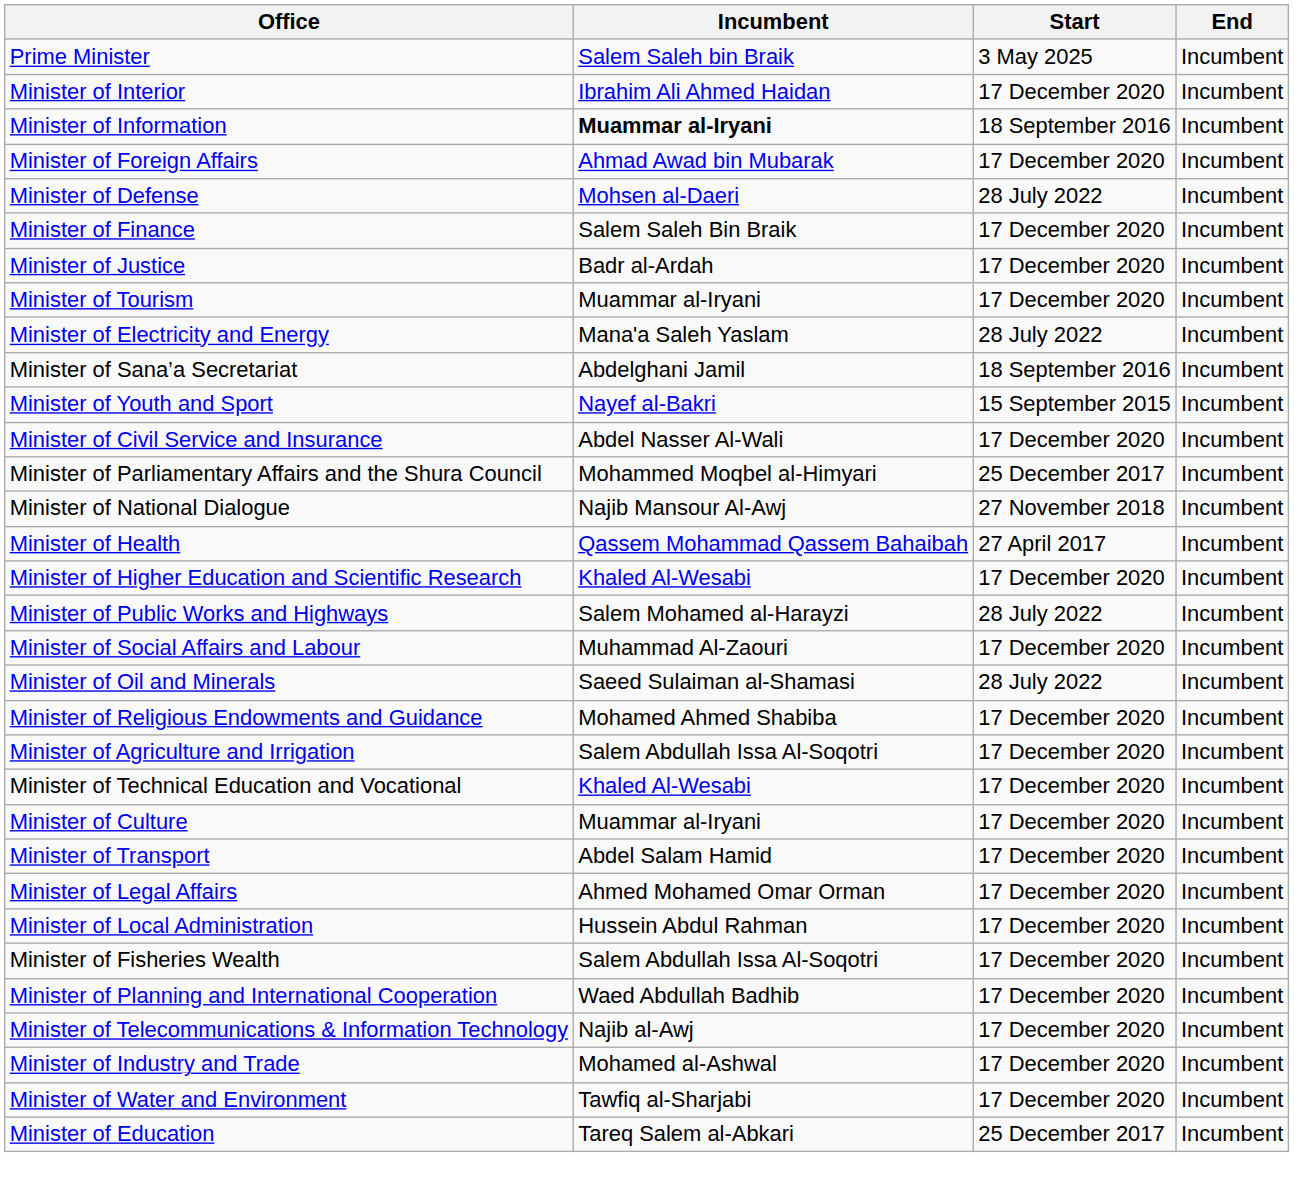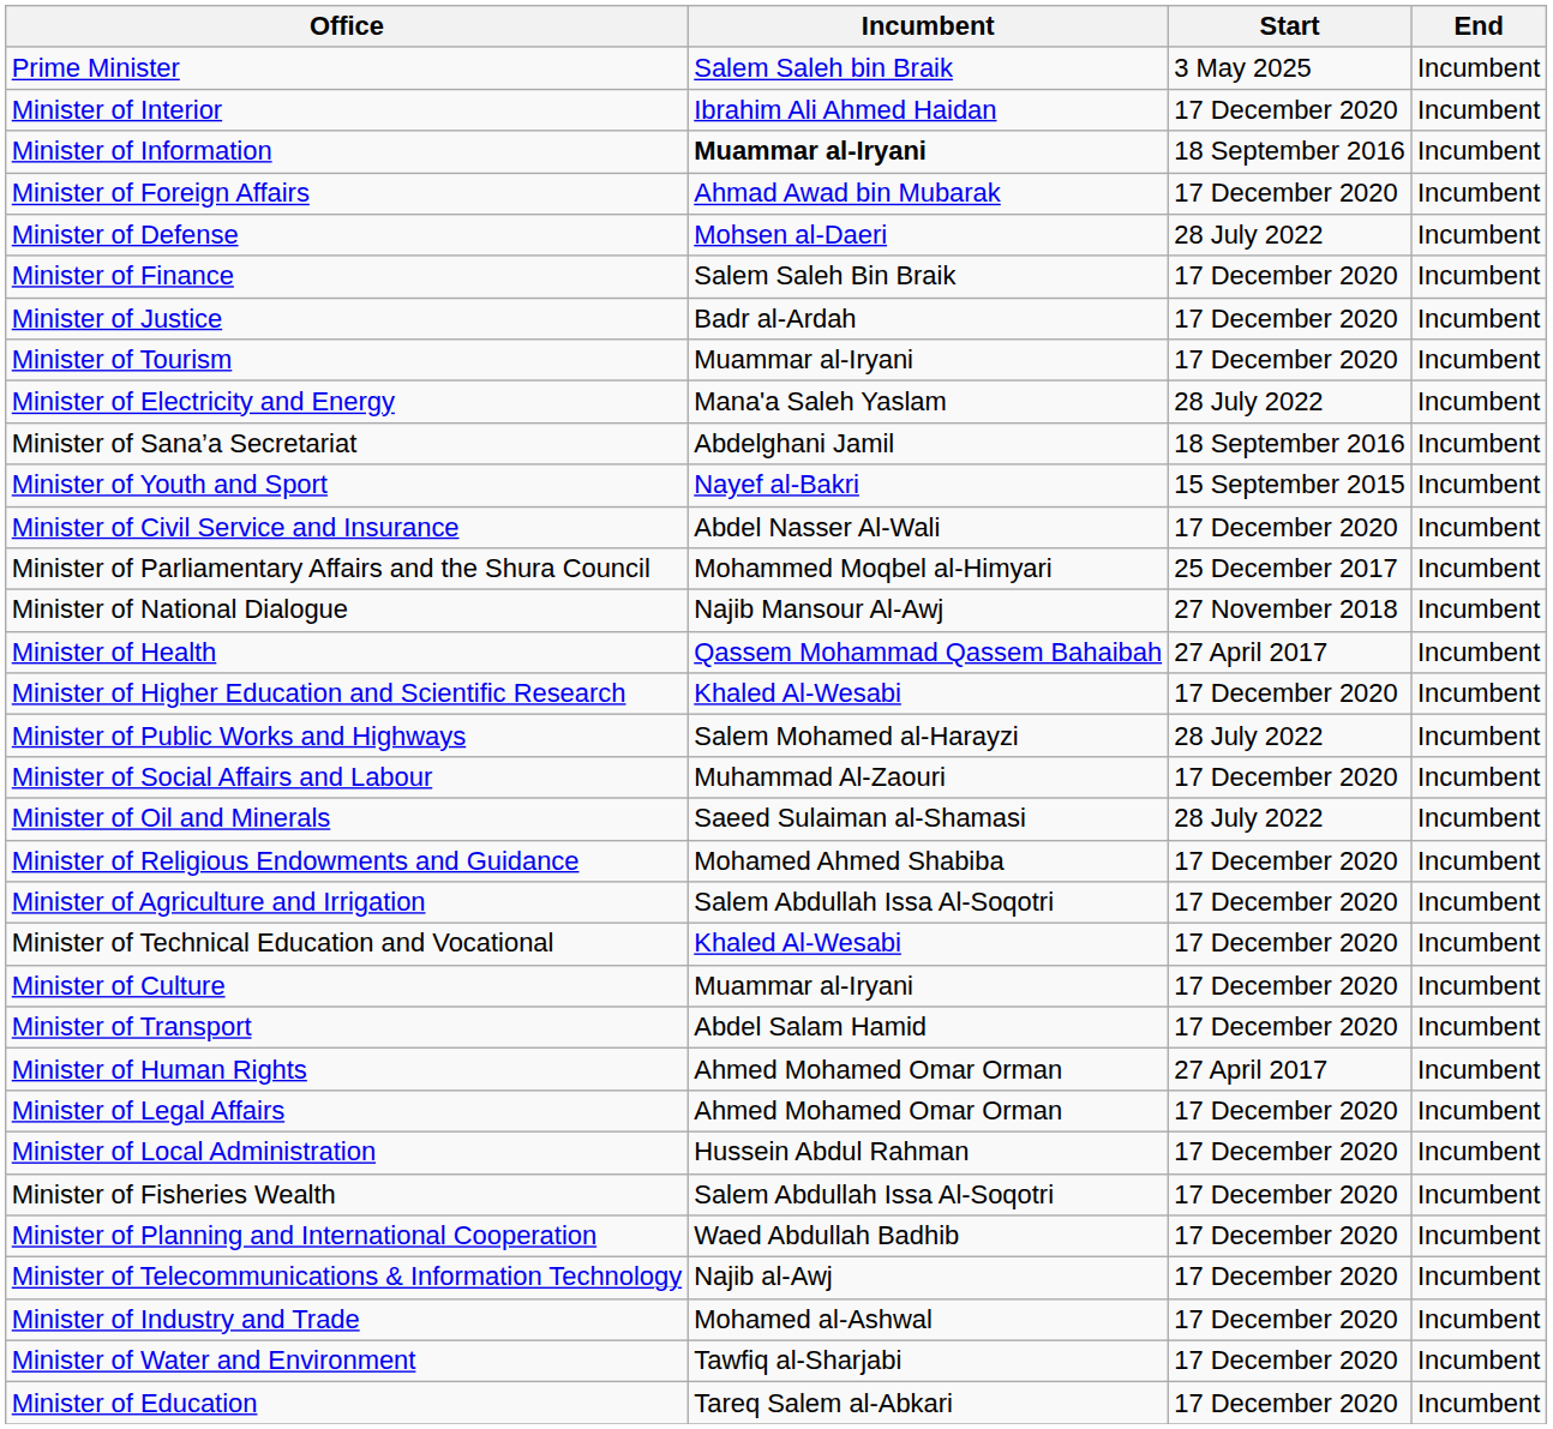 <table class="wikitable">
 <tr>
 <th>Office</th>
 <th>Incumbent</th>
 <th>Start</th>
 <th>End</th>
 </tr>
 <tr>
 <td><a href='#'>Prime Minister</a></td>
 <td><a href='#'>Salem Saleh bin Braik</a></td>
 <td>3 May 2025</td>
 <td>Incumbent</td>
 </tr>
 <tr>
 <td><a href='#'>Minister of Interior</a></td>
 <td><a href='#'>Ibrahim Ali Ahmed Haidan</a></td>
 <td>17 December 2020</td>
 <td>Incumbent</td>
 </tr>
 <tr>
 <td><a href='#'>Minister of Information</a></td>
 <td><strong>Muammar al-Iryani</strong></td>
 <td>18 September 2016</td>
 <td>Incumbent</td>
 </tr>
 <tr>
 <td><a href='#'>Minister of Foreign Affairs</a></td>
 <td><a href='#'>Ahmad Awad bin Mubarak</a></td>
 <td>17 December 2020</td>
 <td>Incumbent</td>
 </tr>
 <tr>
 <td><a href='#'>Minister of Defense</a></td>
 <td><a href='#'>Mohsen al-Daeri</a></td>
 <td>28 July 2022</td>
 <td>Incumbent</td>
 </tr>
 <tr>
 <td><a href='#'>Minister of Finance</a></td>
 <td>Salem Saleh Bin Braik</td>
 <td>17 December 2020</td>
 <td>Incumbent</td>
 </tr>
 <tr>
 <td><a href='#'>Minister of Justice</a></td>
 <td>Badr al-Ardah</td>
 <td>17 December 2020</td>
 <td>Incumbent</td>
 </tr>
 <tr>
 <td><a href='#'>Minister of Tourism</a></td>
 <td>Muammar al-Iryani</td>
 <td>17 December 2020</td>
 <td>Incumbent</td>
 </tr>
 <tr>
 <td><a href='#'>Minister of Electricity and Energy</a></td>
 <td>Mana'a Saleh Yaslam</td>
 <td>28 July 2022</td>
 <td>Incumbent</td>
 </tr>
 <tr>
 <td>Minister of Sana’a Secretariat</td>
 <td>Abdelghani Jamil</td>
 <td>18 September 2016</td>
 <td>Incumbent</td>
 </tr>
 <tr>
 <td><a href='#'>Minister of Youth and Sport</a></td>
 <td><a href='#'>Nayef al-Bakri</a></td>
 <td>15 September 2015</td>
 <td>Incumbent</td>
 </tr>
 <tr>
 <td><a href='#'>Minister of Civil Service and Insurance</a></td>
 <td>Abdel Nasser Al-Wali</td>
 <td>17 December 2020</td>
 <td>Incumbent</td>
 </tr>
 <tr>
 <td>Minister of Parliamentary Affairs and the Shura Council</td>
 <td>Mohammed Moqbel al-Himyari</td>
 <td>25 December 2017</td>
 <td>Incumbent</td>
 </tr>
 <tr>
 <td>Minister of National Dialogue</td>
 <td>Najib Mansour Al-Awj</td>
 <td>27 November 2018</td>
 <td>Incumbent</td>
 </tr>
 <tr>
 <td><a href='#'>Minister of Health</a></td>
 <td><a href='#'>Qassem Mohammad Qassem Bahaibah</a></td>
 <td>27 April 2017</td>
 <td>Incumbent</td>
 </tr>
 <tr>
 <td><a href='#'>Minister of Higher Education and Scientific Research</a></td>
 <td><a href='#'>Khaled Al-Wesabi</a></td>
 <td>17 December 2020</td>
 <td>Incumbent</td>
 </tr>
 <tr>
 <td><a href='#'>Minister of Public Works and Highways</a></td>
 <td>Salem Mohamed al-Harayzi</td>
 <td>28 July 2022</td>
 <td>Incumbent</td>
 </tr>
 <tr>
 <td><a href='#'>Minister of Social Affairs and Labour</a></td>
 <td>Muhammad Al-Zaouri</td>
 <td>17 December 2020</td>
 <td>Incumbent</td>
 </tr>
 <tr>
 <td><a href='#'>Minister of Oil and Minerals</a></td>
 <td>Saeed Sulaiman al-Shamasi</td>
 <td>28 July 2022</td>
 <td>Incumbent</td>
 </tr>
 <tr>
 <td><a href='#'>Minister of Religious Endowments and Guidance</a></td>
 <td>Mohamed Ahmed Shabiba</td>
 <td>17 December 2020</td>
 <td>Incumbent</td>
 </tr>
 <tr>
 <td><a href='#'>Minister of Agriculture and Irrigation</a></td>
 <td>Salem Abdullah Issa Al-Soqotri</td>
 <td>17 December 2020</td>
 <td>Incumbent</td>
 </tr>
 <tr>
 <td>Minister of Technical Education and Vocational</td>
 <td><a href='#'>Khaled Al-Wesabi</a></td>
 <td>17 December 2020</td>
 <td>Incumbent</td>
 </tr>
 <tr>
 <td><a href='#'>Minister of Culture</a></td>
 <td>Muammar al-Iryani</td>
 <td>17 December 2020</td>
 <td>Incumbent</td>
 </tr>
 <tr>
 <td><a href='#'>Minister of Transport</a></td>
 <td>Abdel Salam Hamid</td>
 <td>17 December 2020</td>
 <td>Incumbent</td>
 </tr>
 <tr>
+<td><a href='#'>Minister of Human Rights</a></td>
+<td>Ahmed Mohamed Omar Orman</td>
+<td>27 April 2017</td>
+<td>Incumbent</td>
+</tr>
+<tr>
 <td><a href='#'>Minister of Legal Affairs</a></td>
 <td>Ahmed Mohamed Omar Orman</td>
 <td>17 December 2020</td>
 <td>Incumbent</td>
 </tr>
 <tr>
 <td><a href='#'>Minister of Local Administration</a></td>
 <td>Hussein Abdul Rahman</td>
 <td>17 December 2020</td>
 <td>Incumbent</td>
 </tr>
 <tr>
 <td>Minister of Fisheries Wealth</td>
 <td>Salem Abdullah Issa Al-Soqotri</td>
 <td>17 December 2020</td>
 <td>Incumbent</td>
 </tr>
 <tr>
 <td><a href='#'>Minister of Planning and International Cooperation</a></td>
 <td>Waed Abdullah Badhib</td>
 <td>17 December 2020</td>
 <td>Incumbent</td>
 </tr>
 <tr>
 <td><a href='#'>Minister of Telecommunications & Information Technology</a></td>
 <td>Najib al-Awj</td>
 <td>17 December 2020</td>
 <td>Incumbent</td>
 </tr>
 <tr>
 <td><a href='#'>Minister of Industry and Trade</a></td>
 <td>Mohamed al-Ashwal</td>
 <td>17 December 2020</td>
 <td>Incumbent</td>
 </tr>
 <tr>
 <td><a href='#'>Minister of Water and Environment</a></td>
 <td>Tawfiq al-Sharjabi</td>
 <td>17 December 2020</td>
 <td>Incumbent</td>
 </tr>
 <tr>
 <td><a href='#'>Minister of Education</a></td>
 <td>Tareq Salem al-Abkari</td>
-<td>25 December 2017</td>
+<td>17 December 2020</td>
 <td>Incumbent</td>
 </tr>
 </table>
